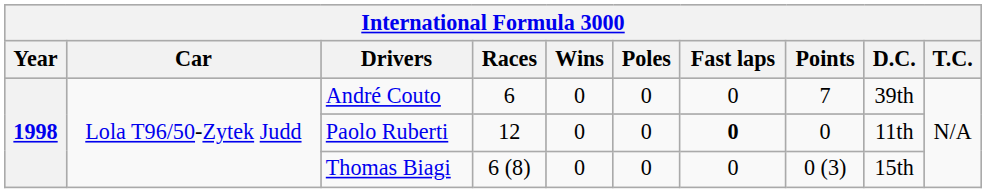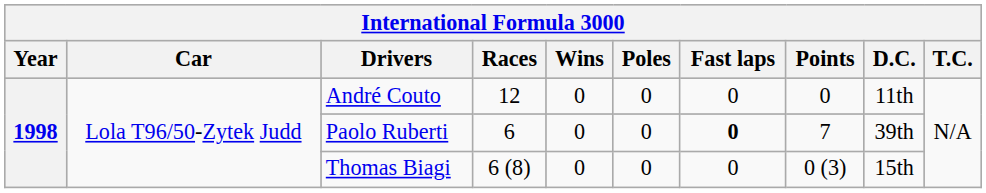 <table class="wikitable collapsible" style="font-size:85%; width:600px; text-align:center">
 <tr>
 <th colspan=10><a href='#'>International Formula 3000</a></th>
 </tr>
 <tr>
 <th>Year</th>
 <th>Car</th>
 <th>Drivers</th>
 <th>Races</th>
 <th>Wins</th>
 <th>Poles</th>
 <th>Fast laps</th>
 <th>Points</th>
 <th>D.C.</th>
 <th>T.C.</th>
 </tr>
 <tr>
 <th rowspan="3"><a href='#'>1998</a></th>
 <td rowspan=3><a href='#'>Lola T96/50</a>-<a href='#'>Zytek</a> <a href='#'>Judd</a></td>
 <td align=left> <a href='#'>André Couto</a></td>
-<td>6</td>
+<td>12</td>
 <td>0</td>
 <td>0</td>
 <td>0</td>
-<td>7</td>
-<td>39th</td>
+<td>0</td>
+<td>11th</td>
 <td rowspan=3>N/A</td>
 </tr>
 <tr>
 <td align=left> <a href='#'>Paolo Ruberti</a></td>
-<td>12</td>
+<td>6</td>
 <td>0</td>
 <td>0</td>
 <td><strong>0</strong></td>
-<td>0</td>
-<td>11th</td>
+<td>7</td>
+<td>39th</td>
 </tr>
 <tr>
 <td align=left> <a href='#'>Thomas Biagi</a></td>
 <td>6 (8)</td>
 <td>0</td>
 <td>0</td>
 <td>0</td>
 <td>0 (3)</td>
 <td>15th</td>
 </tr>
 </table>
